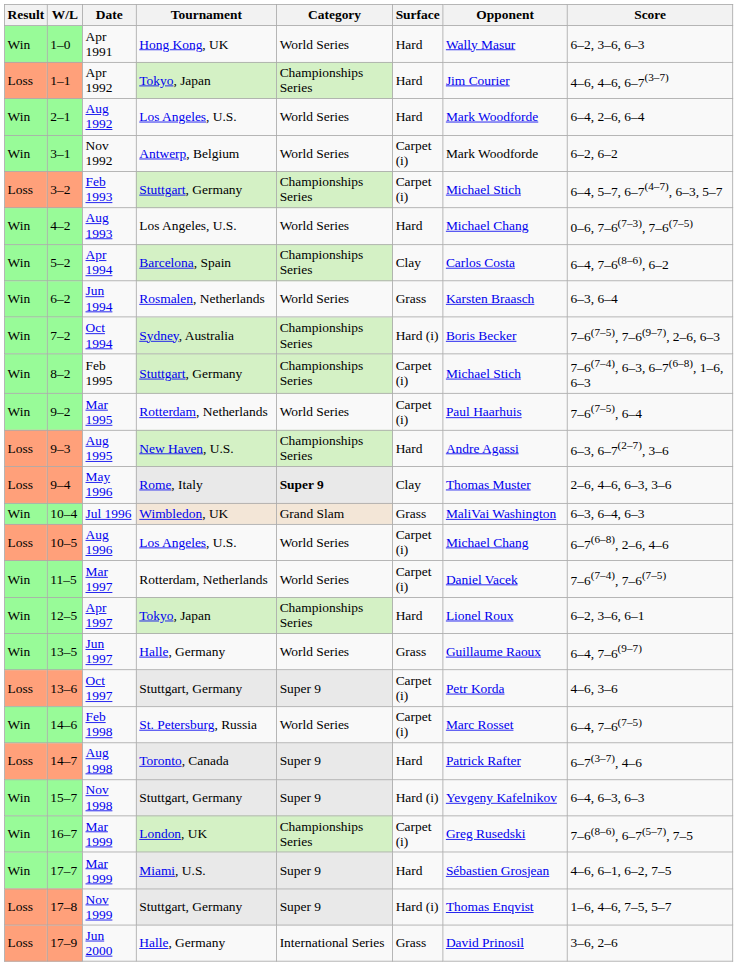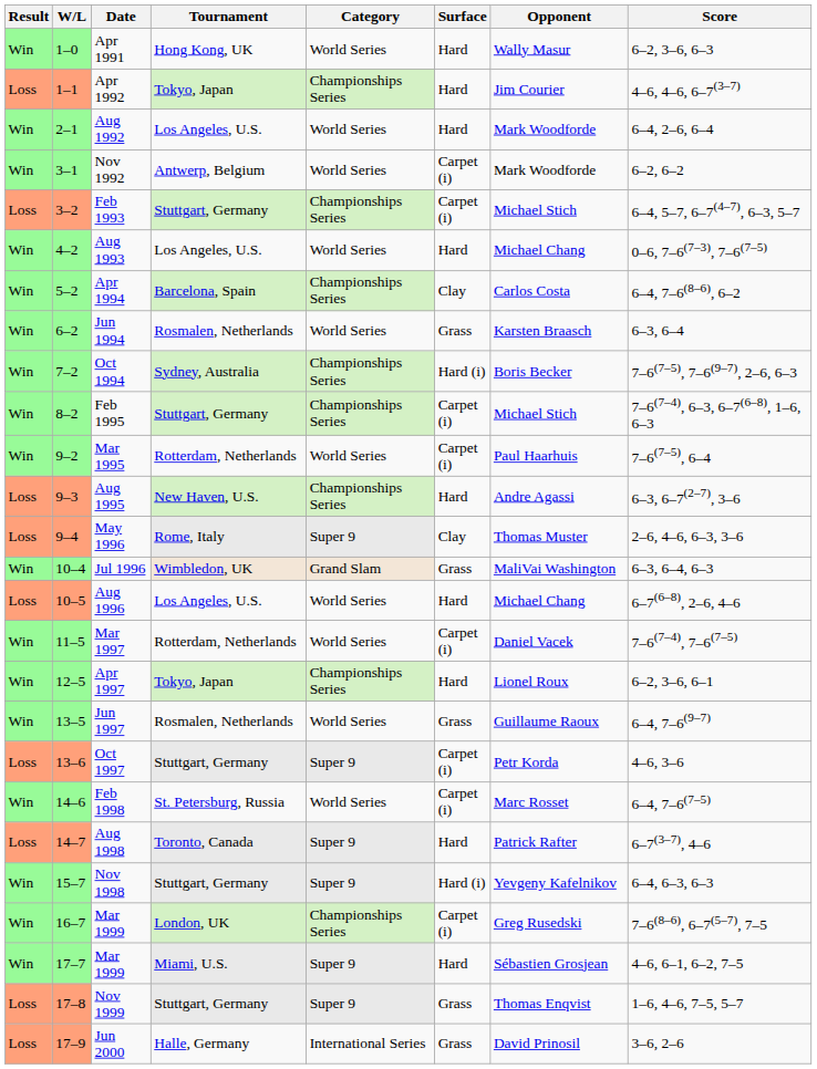 <table class="sortable wikitable">
 <tr>
 <th>Result</th>
 <th style="width:35px" class="unsortable">W/L</th>
 <th style="width:60px">Date</th>
 <th style="width:170px">Tournament</th>
 <th style="width:135px">Category</th>
 <th style="width:50px">Surface</th>
 <th style="width:150px">Opponent</th>
 <th style="width:210px" class="unsortable">Score</th>
 </tr>
 <tr>
 <td style="background:#98fb98;">Win</td>
 <td style="background:#98fb98;">1–0</td>
 <td>Apr 1991</td>
 <td><a href='#'>Hong Kong</a>, UK</td>
 <td>World Series</td>
 <td>Hard</td>
 <td> <a href='#'>Wally Masur</a></td>
 <td>6–2, 3–6, 6–3</td>
 </tr>
 <tr>
 <td style="background:#ffa07a;">Loss</td>
 <td style="background:#ffa07a;">1–1</td>
 <td>Apr 1992</td>
 <td style="background:#d4f1c5;"><a href='#'>Tokyo</a>, Japan</td>
 <td style="background:#d4f1c5;">Championships Series</td>
 <td>Hard</td>
 <td> <a href='#'>Jim Courier</a></td>
 <td>4–6, 4–6, 6–7<sup>(3–7)</sup></td>
 </tr>
 <tr>
 <td style="background:#98fb98;">Win</td>
 <td style="background:#98fb98;">2–1</td>
 <td><a href='#'>Aug 1992</a></td>
 <td><a href='#'>Los Angeles</a>, U.S.</td>
 <td>World Series</td>
 <td>Hard</td>
 <td> <a href='#'>Mark Woodforde</a></td>
 <td>6–4, 2–6, 6–4</td>
 </tr>
 <tr>
 <td style="background:#98fb98;">Win</td>
 <td style="background:#98fb98;">3–1</td>
 <td>Nov 1992</td>
 <td><a href='#'>Antwerp</a>, Belgium</td>
 <td>World Series</td>
 <td>Carpet (i)</td>
 <td> Mark Woodforde</td>
 <td>6–2, 6–2</td>
 </tr>
 <tr>
 <td style="background:#ffa07a;">Loss</td>
 <td style="background:#ffa07a;">3–2</td>
 <td><a href='#'>Feb 1993</a></td>
 <td style="background:#d4f1c5;"><a href='#'>Stuttgart</a>, Germany</td>
 <td style="background:#d4f1c5;">Championships Series</td>
 <td>Carpet (i)</td>
 <td> <a href='#'>Michael Stich</a></td>
 <td>6–4, 5–7, 6–7<sup>(4–7)</sup>, 6–3, 5–7</td>
 </tr>
 <tr>
 <td style="background:#98fb98;">Win</td>
 <td style="background:#98fb98;">4–2</td>
 <td><a href='#'>Aug 1993</a></td>
 <td>Los Angeles, U.S.</td>
 <td>World Series</td>
 <td>Hard</td>
 <td> <a href='#'>Michael Chang</a></td>
 <td>0–6, 7–6<sup>(7–3)</sup>, 7–6<sup>(7–5)</sup></td>
 </tr>
 <tr>
 <td style="background:#98fb98;">Win</td>
 <td style="background:#98fb98;">5–2</td>
 <td><a href='#'>Apr 1994</a></td>
 <td style="background:#d4f1c5;"><a href='#'>Barcelona</a>, Spain</td>
 <td style="background:#d4f1c5;">Championships Series</td>
 <td>Clay</td>
 <td> <a href='#'>Carlos Costa</a></td>
 <td>6–4, 7–6<sup>(8–6)</sup>, 6–2</td>
 </tr>
 <tr>
 <td style="background:#98fb98;">Win</td>
 <td style="background:#98fb98;">6–2</td>
 <td><a href='#'>Jun 1994</a></td>
 <td><a href='#'>Rosmalen</a>, Netherlands</td>
 <td>World Series</td>
 <td>Grass</td>
 <td> <a href='#'>Karsten Braasch</a></td>
 <td>6–3, 6–4</td>
 </tr>
 <tr>
 <td style="background:#98fb98;">Win</td>
 <td style="background:#98fb98;">7–2</td>
 <td><a href='#'>Oct 1994</a></td>
 <td style="background:#d4f1c5;"><a href='#'>Sydney</a>, Australia</td>
 <td style="background:#d4f1c5;">Championships Series</td>
 <td>Hard (i)</td>
 <td> <a href='#'>Boris Becker</a></td>
 <td>7–6<sup>(7–5)</sup>, 7–6<sup>(9–7)</sup>, 2–6, 6–3</td>
 </tr>
 <tr>
 <td style="background:#98fb98;">Win</td>
 <td style="background:#98fb98;">8–2</td>
 <td>Feb 1995</td>
 <td style="background:#d4f1c5;"><a href='#'>Stuttgart</a>, Germany</td>
 <td style="background:#d4f1c5;">Championships Series</td>
 <td>Carpet (i)</td>
 <td> <a href='#'>Michael Stich</a></td>
 <td>7–6<sup>(7–4)</sup>, 6–3, 6–7<sup>(6–8)</sup>, 1–6, 6–3</td>
 </tr>
 <tr>
 <td style="background:#98fb98;">Win</td>
 <td style="background:#98fb98;">9–2</td>
 <td><a href='#'>Mar 1995</a></td>
 <td><a href='#'>Rotterdam</a>, Netherlands</td>
 <td>World Series</td>
 <td>Carpet (i)</td>
 <td> <a href='#'>Paul Haarhuis</a></td>
 <td>7–6<sup>(7–5)</sup>, 6–4</td>
 </tr>
 <tr>
 <td style="background:#ffa07a;">Loss</td>
 <td style="background:#ffa07a;">9–3</td>
 <td><a href='#'>Aug 1995</a></td>
 <td style="background:#d4f1c5;"><a href='#'>New Haven</a>, U.S.</td>
 <td style="background:#d4f1c5;">Championships Series</td>
 <td>Hard</td>
 <td> <a href='#'>Andre Agassi</a></td>
 <td>6–3, 6–7<sup>(2–7)</sup>, 3–6</td>
 </tr>
 <tr>
 <td style="background:#ffa07a;">Loss</td>
 <td style="background:#ffa07a;">9–4</td>
 <td><a href='#'>May 1996</a></td>
 <td style="background:#e9e9e9;"><a href='#'>Rome</a>, Italy</td>
-<td style="background:#e9e9e9;"><strong>Super 9</strong></td>
+<td style="background:#e9e9e9;">Super 9</td>
 <td>Clay</td>
 <td> <a href='#'>Thomas Muster</a></td>
 <td>2–6, 4–6, 6–3, 3–6</td>
 </tr>
 <tr>
 <td style="background:#98fb98;">Win</td>
 <td style="background:#98fb98;">10–4</td>
 <td><a href='#'>Jul 1996</a></td>
 <td style="background:#f3e6d7;"><a href='#'>Wimbledon</a>, UK</td>
 <td style="background:#f3e6d7;">Grand Slam</td>
 <td>Grass</td>
 <td> <a href='#'>MaliVai Washington</a></td>
 <td>6–3, 6–4, 6–3</td>
 </tr>
 <tr>
 <td style="background:#ffa07a;">Loss</td>
 <td style="background:#ffa07a;">10–5</td>
 <td><a href='#'>Aug 1996</a></td>
 <td><a href='#'>Los Angeles</a>, U.S.</td>
 <td>World Series</td>
-<td>Carpet (i)</td>
+<td>Hard</td>
 <td> <a href='#'>Michael Chang</a></td>
 <td>6–7<sup>(6–8)</sup>, 2–6, 4–6</td>
 </tr>
 <tr>
 <td style="background:#98fb98;">Win</td>
 <td style="background:#98fb98;">11–5</td>
 <td><a href='#'>Mar 1997</a></td>
 <td>Rotterdam, Netherlands</td>
 <td>World Series</td>
 <td>Carpet (i)</td>
 <td> <a href='#'>Daniel Vacek</a></td>
 <td>7–6<sup>(7–4)</sup>, 7–6<sup>(7–5)</sup></td>
 </tr>
 <tr>
 <td style="background:#98fb98;">Win</td>
 <td style="background:#98fb98;">12–5</td>
 <td><a href='#'>Apr 1997</a></td>
 <td style="background:#d4f1c5;"><a href='#'>Tokyo</a>, Japan</td>
 <td style="background:#d4f1c5;">Championships Series</td>
 <td>Hard</td>
 <td> <a href='#'>Lionel Roux</a></td>
 <td>6–2, 3–6, 6–1</td>
 </tr>
 <tr>
 <td style="background:#98fb98;">Win</td>
 <td style="background:#98fb98;">13–5</td>
 <td><a href='#'>Jun 1997</a></td>
-<td><a href='#'>Halle</a>, Germany</td>
+<td>Rosmalen, Netherlands</td>
 <td>World Series</td>
 <td>Grass</td>
 <td> <a href='#'>Guillaume Raoux</a></td>
 <td>6–4, 7–6<sup>(9–7)</sup></td>
 </tr>
 <tr>
 <td style="background:#ffa07a;">Loss</td>
 <td style="background:#ffa07a;">13–6</td>
 <td><a href='#'>Oct 1997</a></td>
 <td style="background:#e9e9e9;">Stuttgart, Germany</td>
 <td style="background:#e9e9e9;">Super 9</td>
 <td>Carpet (i)</td>
 <td> <a href='#'>Petr Korda</a></td>
 <td>4–6, 3–6</td>
 </tr>
 <tr>
 <td style="background:#98fb98;">Win</td>
 <td style="background:#98fb98;">14–6</td>
 <td><a href='#'>Feb 1998</a></td>
 <td><a href='#'>St. Petersburg</a>, Russia</td>
 <td>World Series</td>
 <td>Carpet (i)</td>
 <td> <a href='#'>Marc Rosset</a></td>
 <td>6–4, 7–6<sup>(7–5)</sup></td>
 </tr>
 <tr>
 <td style="background:#ffa07a;">Loss</td>
 <td style="background:#ffa07a;">14–7</td>
 <td><a href='#'>Aug 1998</a></td>
 <td style="background:#e9e9e9;"><a href='#'>Toronto</a>, Canada</td>
 <td style="background:#e9e9e9;">Super 9</td>
 <td>Hard</td>
 <td> <a href='#'>Patrick Rafter</a></td>
 <td>6–7<sup>(3–7)</sup>, 4–6</td>
 </tr>
 <tr>
 <td style="background:#98fb98;">Win</td>
 <td style="background:#98fb98;">15–7</td>
 <td><a href='#'>Nov 1998</a></td>
 <td style="background:#e9e9e9;">Stuttgart, Germany</td>
 <td style="background:#e9e9e9;">Super 9</td>
 <td>Hard (i)</td>
 <td> <a href='#'>Yevgeny Kafelnikov</a></td>
 <td>6–4, 6–3, 6–3</td>
 </tr>
 <tr>
 <td style="background:#98fb98;">Win</td>
 <td style="background:#98fb98;">16–7</td>
 <td><a href='#'>Mar 1999</a></td>
 <td style="background:#d4f1c5;"><a href='#'>London</a>, UK</td>
 <td style="background:#d4f1c5;">Championships Series</td>
 <td>Carpet (i)</td>
 <td> <a href='#'>Greg Rusedski</a></td>
 <td>7–6<sup>(8–6)</sup>, 6–7<sup>(5–7)</sup>, 7–5</td>
 </tr>
 <tr>
 <td style="background:#98fb98;">Win</td>
 <td style="background:#98fb98;">17–7</td>
 <td><a href='#'>Mar 1999</a></td>
 <td style="background:#e9e9e9;"><a href='#'>Miami</a>, U.S.</td>
 <td style="background:#e9e9e9;">Super 9</td>
 <td>Hard</td>
 <td> <a href='#'>Sébastien Grosjean</a></td>
 <td>4–6, 6–1, 6–2, 7–5</td>
 </tr>
 <tr>
 <td style="background:#ffa07a;">Loss</td>
 <td style="background:#ffa07a;">17–8</td>
 <td><a href='#'>Nov 1999</a></td>
 <td style="background:#e9e9e9;">Stuttgart, Germany</td>
 <td style="background:#e9e9e9;">Super 9</td>
-<td>Hard (i)</td>
+<td>Grass</td>
 <td> <a href='#'>Thomas Enqvist</a></td>
 <td>1–6, 4–6, 7–5, 5–7</td>
 </tr>
 <tr>
 <td style="background:#ffa07a;">Loss</td>
 <td style="background:#ffa07a;">17–9</td>
 <td><a href='#'>Jun 2000</a></td>
 <td><a href='#'>Halle</a>, Germany</td>
 <td>International Series</td>
 <td>Grass</td>
 <td> <a href='#'>David Prinosil</a></td>
 <td>3–6, 2–6</td>
 </tr>
 </table>
